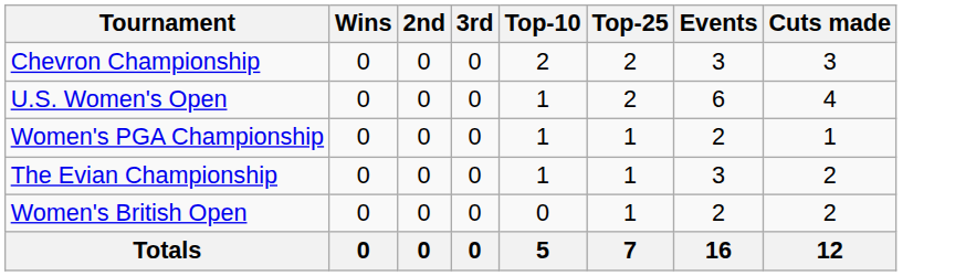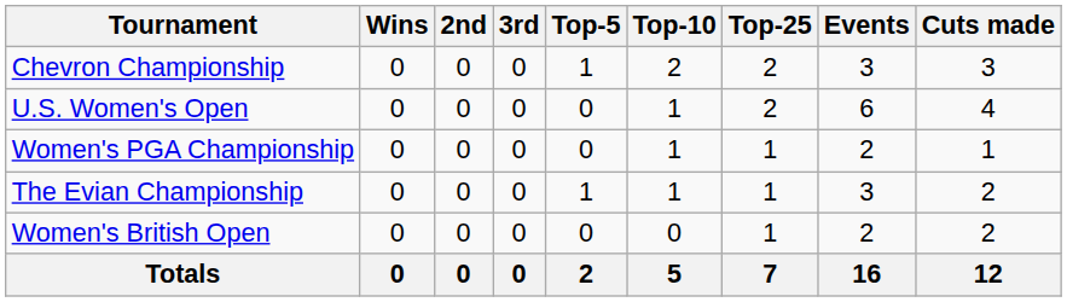 <table class=wikitable style=text-align:center>
 <tr>
 <th>Tournament</th>
 <th>Wins</th>
 <th>2nd</th>
 <th>3rd</th>
+<th>Top-5</th>
 <th>Top-10</th>
 <th>Top-25</th>
 <th>Events</th>
 <th>Cuts made</th>
 </tr>
 <tr>
 <td align=left><a href='#'>Chevron Championship</a></td>
 <td>0</td>
 <td>0</td>
 <td>0</td>
+<td>1</td>
 <td>2</td>
 <td>2</td>
 <td>3</td>
 <td>3</td>
 </tr>
 <tr>
 <td align=left><a href='#'>U.S. Women's Open</a></td>
 <td>0</td>
 <td>0</td>
 <td>0</td>
+<td>0</td>
 <td>1</td>
 <td>2</td>
 <td>6</td>
 <td>4</td>
 </tr>
 <tr>
 <td align=left><a href='#'>Women's PGA Championship</a></td>
+<td>0</td>
 <td>0</td>
 <td>0</td>
 <td>0</td>
 <td>1</td>
 <td>1</td>
 <td>2</td>
 <td>1</td>
 </tr>
 <tr>
 <td align=left><a href='#'>The Evian Championship</a></td>
 <td>0</td>
 <td>0</td>
 <td>0</td>
 <td>1</td>
 <td>1</td>
+<td>1</td>
 <td>3</td>
 <td>2</td>
 </tr>
 <tr>
 <td align=left><a href='#'>Women's British Open</a></td>
+<td>0</td>
 <td>0</td>
 <td>0</td>
 <td>0</td>
 <td>0</td>
 <td>1</td>
 <td>2</td>
 <td>2</td>
 </tr>
 <tr>
 <th>Totals</th>
 <th>0</th>
 <th>0</th>
 <th>0</th>
+<th>2</th>
 <th>5</th>
 <th>7</th>
 <th>16</th>
 <th>12</th>
 </tr>
 </table>
